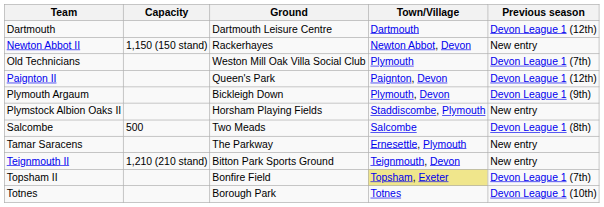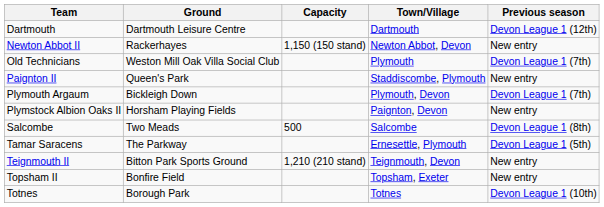 <table class="wikitable sortable">
 <tr ==>
 <th>Team</th>
+<th>Ground</th>
 <th>Capacity</th>
-<th>Ground</th>
 <th>Town/Village</th>
 <th>Previous season</th>
 </tr>
 <tr>
 <td>Dartmouth</td>
+<td>Dartmouth Leisure Centre</td>
 <td></td>
-<td>Dartmouth Leisure Centre</td>
 <td><a href='#'>Dartmouth</a></td>
 <td><a href='#'>Devon League 1</a> (12th)</td>
 </tr>
 <tr>
 <td><a href='#'>Newton Abbot II</a></td>
+<td>Rackerhayes</td>
 <td>1,150 (150 stand)</td>
-<td>Rackerhayes</td>
 <td><a href='#'>Newton Abbot</a>, <a href='#'>Devon</a></td>
 <td>New entry</td>
 </tr>
 <tr>
 <td>Old Technicians</td>
+<td>Weston Mill Oak Villa Social Club</td>
 <td></td>
-<td>Weston Mill Oak Villa Social Club</td>
 <td><a href='#'>Plymouth</a></td>
 <td><a href='#'>Devon League 1</a> (7th)</td>
 </tr>
 <tr>
 <td><a href='#'>Paignton II</a></td>
+<td>Queen's Park</td>
 <td></td>
-<td>Queen's Park</td>
-<td><a href='#'>Paignton</a>, <a href='#'>Devon</a></td>
-<td><a href='#'>Devon League 1</a> (12th)</td>
-</tr>
-<tr>
-<td>Plymouth Argaum</td>
-<td></td>
-<td>Bickleigh Down</td>
-<td><a href='#'>Plymouth</a>, <a href='#'>Devon</a></td>
-<td><a href='#'>Devon League 1</a> (9th)</td>
-</tr>
-<tr>
-<td>Plymstock Albion Oaks II</td>
-<td></td>
-<td>Horsham Playing Fields</td>
 <td><a href='#'>Staddiscombe</a>, <a href='#'>Plymouth</a></td>
 <td>New entry</td>
 </tr>
 <tr>
+<td>Plymouth Argaum</td>
+<td>Bickleigh Down</td>
+<td></td>
+<td><a href='#'>Plymouth</a>, <a href='#'>Devon</a></td>
+<td><a href='#'>Devon League 1</a> (7th)</td>
+</tr>
+<tr>
+<td>Plymstock Albion Oaks II</td>
+<td>Horsham Playing Fields</td>
+<td></td>
+<td><a href='#'>Paignton</a>, <a href='#'>Devon</a></td>
+<td>New entry</td>
+</tr>
+<tr>
 <td>Salcombe</td>
+<td>Two Meads</td>
 <td>500</td>
-<td>Two Meads</td>
 <td><a href='#'>Salcombe</a></td>
 <td><a href='#'>Devon League 1</a> (8th)</td>
 </tr>
 <tr>
 <td>Tamar Saracens</td>
+<td>The Parkway</td>
 <td></td>
-<td>The Parkway</td>
 <td><a href='#'>Ernesettle</a>, <a href='#'>Plymouth</a></td>
-<td>New entry</td>
+<td><a href='#'>Devon League 1</a> (5th)</td>
 </tr>
 <tr>
 <td><a href='#'>Teignmouth II</a></td>
+<td>Bitton Park Sports Ground</td>
 <td>1,210 (210 stand)</td>
-<td>Bitton Park Sports Ground</td>
 <td><a href='#'>Teignmouth</a>, <a href='#'>Devon</a></td>
 <td>New entry</td>
 </tr>
 <tr>
 <td>Topsham II</td>
+<td>Bonfire Field</td>
 <td></td>
-<td>Bonfire Field</td>
-<td style="background: khaki;"><a href='#'>Topsham</a>, <a href='#'>Exeter</a></td>
-<td><a href='#'>Devon League 1</a> (7th)</td>
+<td><a href='#'>Topsham</a>, <a href='#'>Exeter</a></td>
+<td>New entry</td>
 </tr>
 <tr>
 <td>Totnes</td>
+<td>Borough Park</td>
 <td></td>
-<td>Borough Park</td>
 <td><a href='#'>Totnes</a></td>
 <td><a href='#'>Devon League 1</a> (10th)</td>
 </tr>
 </table>
